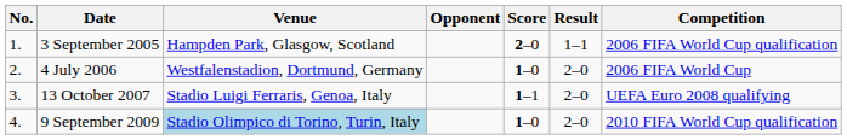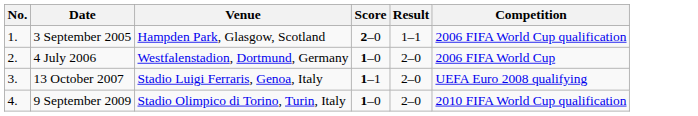 <table class="wikitable">
 <tr>
 <th>No.</th>
 <th>Date</th>
 <th>Venue</th>
-<th>Opponent</th>
 <th>Score</th>
 <th>Result</th>
 <th>Competition</th>
 </tr>
 <tr>
 <td>1.</td>
 <td>3 September 2005</td>
 <td><a href='#'>Hampden Park</a>, Glasgow, Scotland</td>
-<td></td>
 <td align="center"><strong>2</strong>–0</td>
 <td align="center">1–1</td>
 <td><a href='#'>2006 FIFA World Cup qualification</a></td>
 </tr>
 <tr>
 <td>2.</td>
 <td>4 July 2006</td>
 <td><a href='#'>Westfalenstadion</a>, <a href='#'>Dortmund</a>, Germany</td>
-<td></td>
 <td align="center"><strong>1</strong>–0</td>
 <td align="center">2–0</td>
 <td><a href='#'>2006 FIFA World Cup</a></td>
 </tr>
 <tr>
 <td>3.</td>
 <td>13 October 2007</td>
 <td><a href='#'>Stadio Luigi Ferraris</a>, <a href='#'>Genoa</a>, Italy</td>
-<td></td>
 <td align="center"><strong>1</strong>–1</td>
 <td align="center">2–0</td>
 <td><a href='#'>UEFA Euro 2008 qualifying</a></td>
 </tr>
 <tr>
 <td>4.</td>
 <td>9 September 2009</td>
-<td style="background: lightblue;"><a href='#'>Stadio Olimpico di Torino</a>, <a href='#'>Turin</a>, Italy</td>
-<td></td>
+<td><a href='#'>Stadio Olimpico di Torino</a>, <a href='#'>Turin</a>, Italy</td>
 <td align="center"><strong>1</strong>–0</td>
 <td align="center">2–0</td>
 <td><a href='#'>2010 FIFA World Cup qualification</a></td>
 </tr>
 </table>
